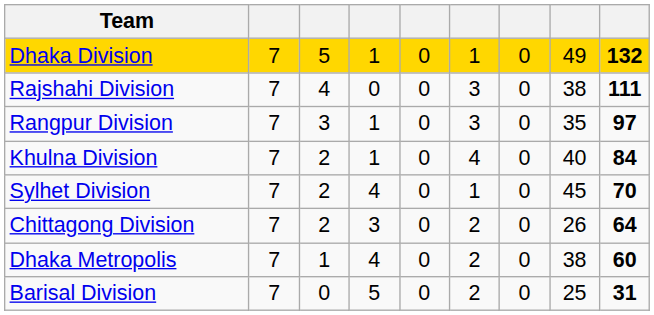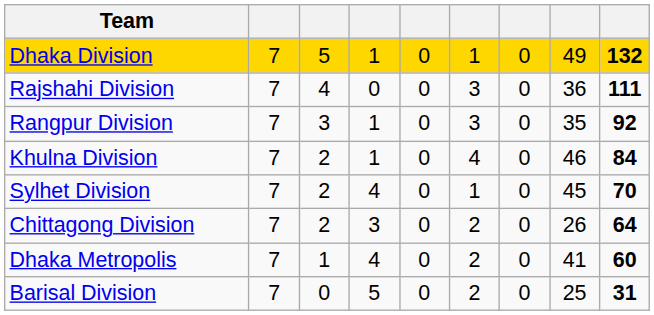 <table class="wikitable">
 <tr>
 <th width=175>Team</th>
 <th width=30></th>
 <th width=30></th>
 <th width=30></th>
 <th width=30></th>
 <th width=30></th>
 <th width=30></th>
 <th width="30"></th>
 <th width=30></th>
 </tr>
 <tr style="background:gold;">
 <td><a href='#'>Dhaka Division</a></td>
 <td align="center">7</td>
 <td align="center">5</td>
 <td align=center>1</td>
 <td align=center>0</td>
 <td align="center">1</td>
 <td align=center>0</td>
 <td align="center">49</td>
 <td align="center"><strong>132</strong></td>
 </tr>
 <tr>
 <td><a href='#'>Rajshahi Division</a></td>
 <td align="center">7</td>
 <td align="center">4</td>
 <td align="center">0</td>
 <td align=center>0</td>
 <td align="center">3</td>
 <td align=center>0</td>
-<td align="center">38</td>
+<td align="center">36</td>
 <td align="center"><strong>111</strong></td>
 </tr>
 <tr>
 <td><a href='#'>Rangpur Division</a></td>
 <td align="center">7</td>
 <td align="center">3</td>
 <td align="center">1</td>
 <td align="center">0</td>
 <td align="center">3</td>
 <td align="center">0</td>
 <td align="center">35</td>
-<td align="center"><strong>97</strong></td>
+<td align="center"><strong>92</strong></td>
 </tr>
 <tr>
 <td><a href='#'>Khulna Division</a></td>
 <td align="center">7</td>
 <td align="center">2</td>
 <td align="center">1</td>
 <td align=center>0</td>
 <td align="center">4</td>
 <td align="center">0</td>
-<td align="center">40</td>
+<td align="center">46</td>
 <td align="center"><strong>84</strong></td>
 </tr>
 <tr>
 <td><a href='#'>Sylhet Division</a></td>
 <td align="center">7</td>
 <td align="center">2</td>
 <td align="center">4</td>
 <td align="center">0</td>
 <td align="center">1</td>
 <td align="center">0</td>
 <td align="center">45</td>
 <td align="center"><strong>70</strong></td>
 </tr>
 <tr>
 <td><a href='#'>Chittagong Division</a></td>
 <td align="center">7</td>
 <td align="center">2</td>
 <td align="center">3</td>
 <td align=center>0</td>
 <td align="center">2</td>
 <td align="center">0</td>
 <td align="center">26</td>
 <td align="center"><strong>64</strong></td>
 </tr>
 <tr>
 <td><a href='#'>Dhaka Metropolis</a></td>
 <td align="center">7</td>
 <td align=center>1</td>
 <td align="center">4</td>
 <td align="center">0</td>
 <td align="center">2</td>
 <td align=center>0</td>
-<td align="center">38</td>
+<td align="center">41</td>
 <td align="center"><strong>60</strong></td>
 </tr>
 <tr>
 <td><a href='#'>Barisal Division</a></td>
 <td align="center">7</td>
 <td align=center>0</td>
 <td align="center">5</td>
 <td align=center>0</td>
 <td align="center">2</td>
 <td align="center">0</td>
 <td align="center">25</td>
 <td align="center"><strong>31</strong></td>
 </tr>
 </table>
